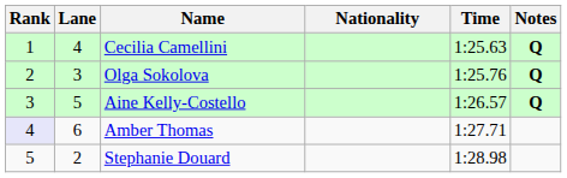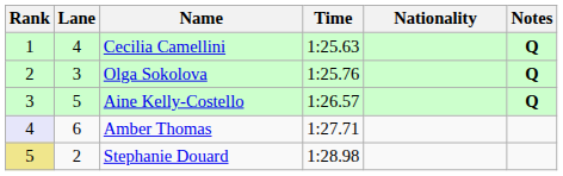 <table class="wikitable sortable" style="text-align:center">
 <tr>
 <th>Rank</th>
 <th>Lane</th>
 <th style="width:180px">Name</th>
+<th>Time</th>
 <th style="width:125px">Nationality</th>
-<th>Time</th>
 <th>Notes</th>
 </tr>
 <tr style="background:#cfc;">
 <td>1</td>
 <td>4</td>
 <td style="text-align:left;"><a href='#'>Cecilia Camellini</a></td>
+<td>1:25.63</td>
 <td style="text-align:left;"></td>
-<td>1:25.63</td>
 <td><strong>Q</strong></td>
 </tr>
 <tr style="background:#cfc;">
 <td>2</td>
 <td>3</td>
 <td style="text-align:left;"><a href='#'>Olga Sokolova</a></td>
+<td>1:25.76</td>
 <td style="text-align:left;"></td>
-<td>1:25.76</td>
 <td><strong>Q</strong></td>
 </tr>
 <tr style="background:#cfc;">
 <td>3</td>
 <td>5</td>
 <td style="text-align:left;"><a href='#'>Aine Kelly-Costello</a></td>
+<td>1:26.57</td>
 <td style="text-align:left;"></td>
-<td>1:26.57</td>
 <td><strong>Q</strong></td>
 </tr>
 <tr>
 <td style="background: lavender;">4</td>
 <td>6</td>
 <td style="text-align:left;"><a href='#'>Amber Thomas</a></td>
+<td>1:27.71</td>
 <td style="text-align:left;"></td>
-<td>1:27.71</td>
 <td></td>
 </tr>
 <tr>
-<td>5</td>
+<td style="background: khaki;">5</td>
 <td>2</td>
 <td style="text-align:left;"><a href='#'>Stephanie Douard</a></td>
+<td>1:28.98</td>
 <td style="text-align:left;"></td>
-<td>1:28.98</td>
 <td></td>
 </tr>
 </table>
